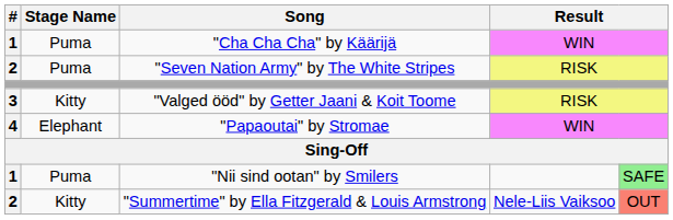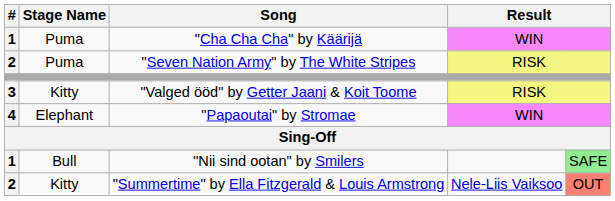 <table class="wikitable plainrowheaders" style="text-align: center;">
 <tr>
 <th>#</th>
 <th>Stage Name</th>
 <th>Song</th>
 <th colspan="2">Result</th>
 </tr>
 <tr>
 <th>1</th>
 <td>Puma</td>
 <td>"<a href='#'>Cha Cha Cha</a>" by <a href='#'>Käärijä</a></td>
 <td colspan="2" bgcolor="#F888FD">WIN</td>
 </tr>
 <tr>
 <th>2</th>
 <td>Puma</td>
 <td>"<a href='#'>Seven Nation Army</a>" by <a href='#'>The White Stripes</a></td>
 <td colspan="2" bgcolor="#F3F781">RISK</td>
 </tr>
 <tr>
 <td colspan="5" style="background:darkgray"></td>
 </tr>
 <tr>
 <th>3</th>
 <td>Kitty</td>
 <td>"Valged ööd" by <a href='#'>Getter Jaani</a> & <a href='#'>Koit Toome</a></td>
 <td colspan="2" bgcolor="#F3F781">RISK</td>
 </tr>
 <tr>
 <th>4</th>
 <td>Elephant</td>
 <td>"<a href='#'>Papaoutai</a>" by <a href='#'>Stromae</a></td>
 <td colspan="2" bgcolor="#F888FD">WIN</td>
 </tr>
 <tr>
 <th colspan="5">Sing-Off</th>
 </tr>
 <tr>
 <th>1</th>
-<td>Puma</td>
+<td>Bull</td>
 <td>"Nii sind ootan" by <a href='#'>Smilers</a></td>
 <td></td>
 <td bgcolor="lightgreen">SAFE</td>
 </tr>
 <tr>
 <th>2</th>
 <td>Kitty</td>
 <td>"<a href='#'>Summertime</a>" by <a href='#'>Ella Fitzgerald</a> & <a href='#'>Louis Armstrong</a></td>
 <td><a href='#'>Nele-Liis Vaiksoo</a></td>
 <td bgcolor="salmon">OUT</td>
 </tr>
 </table>
